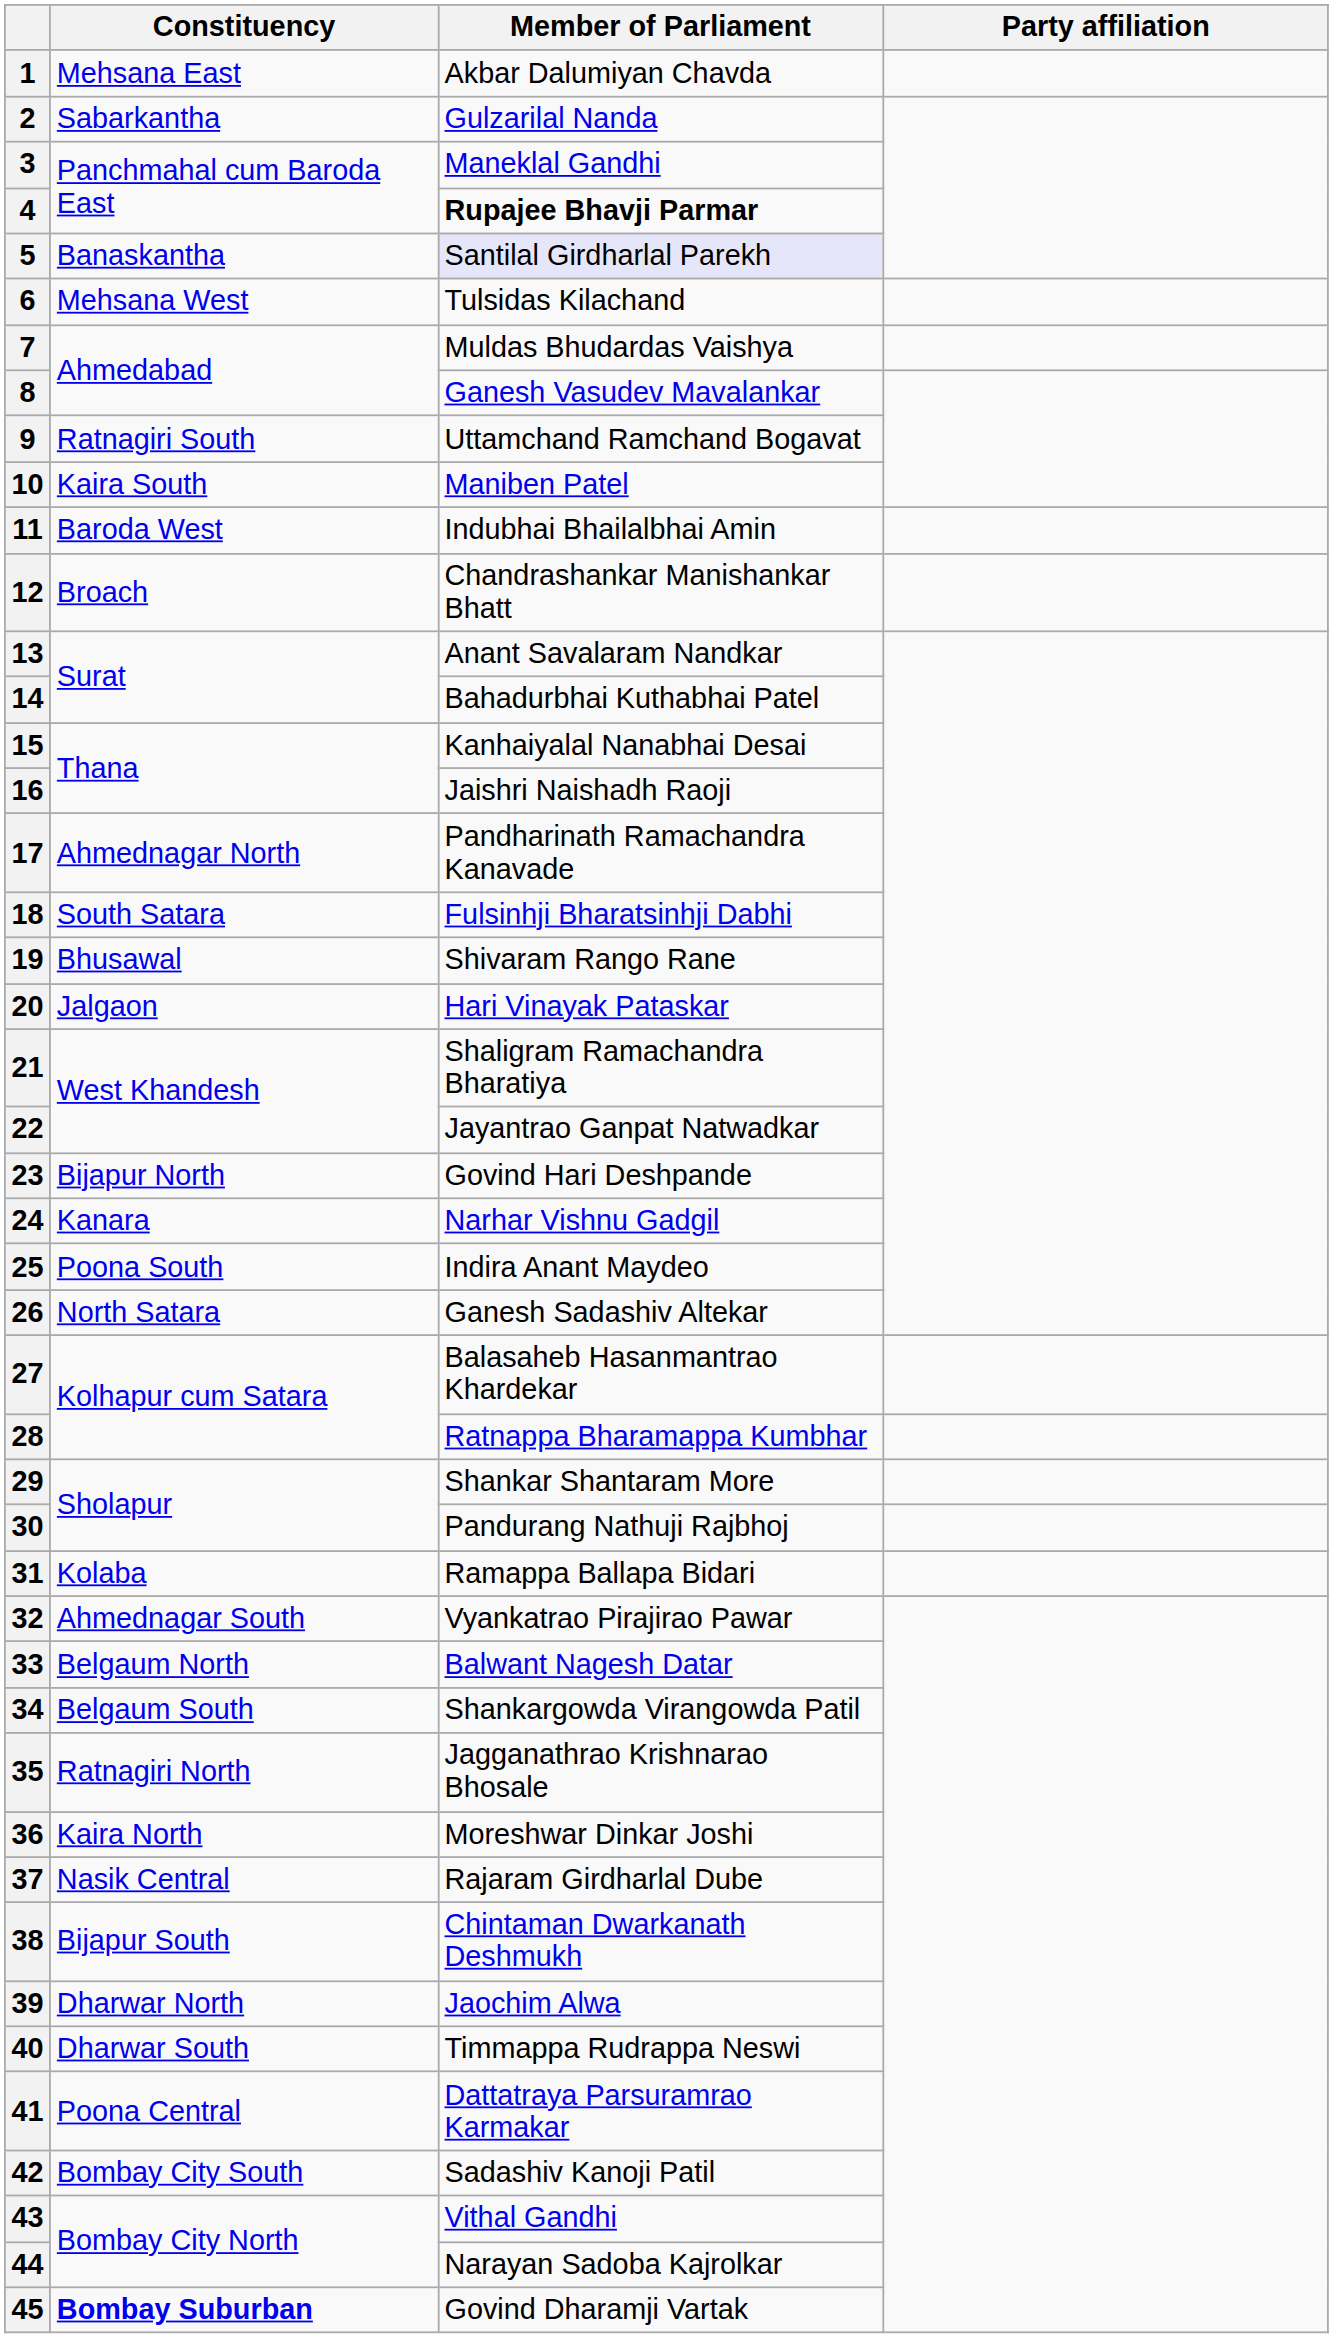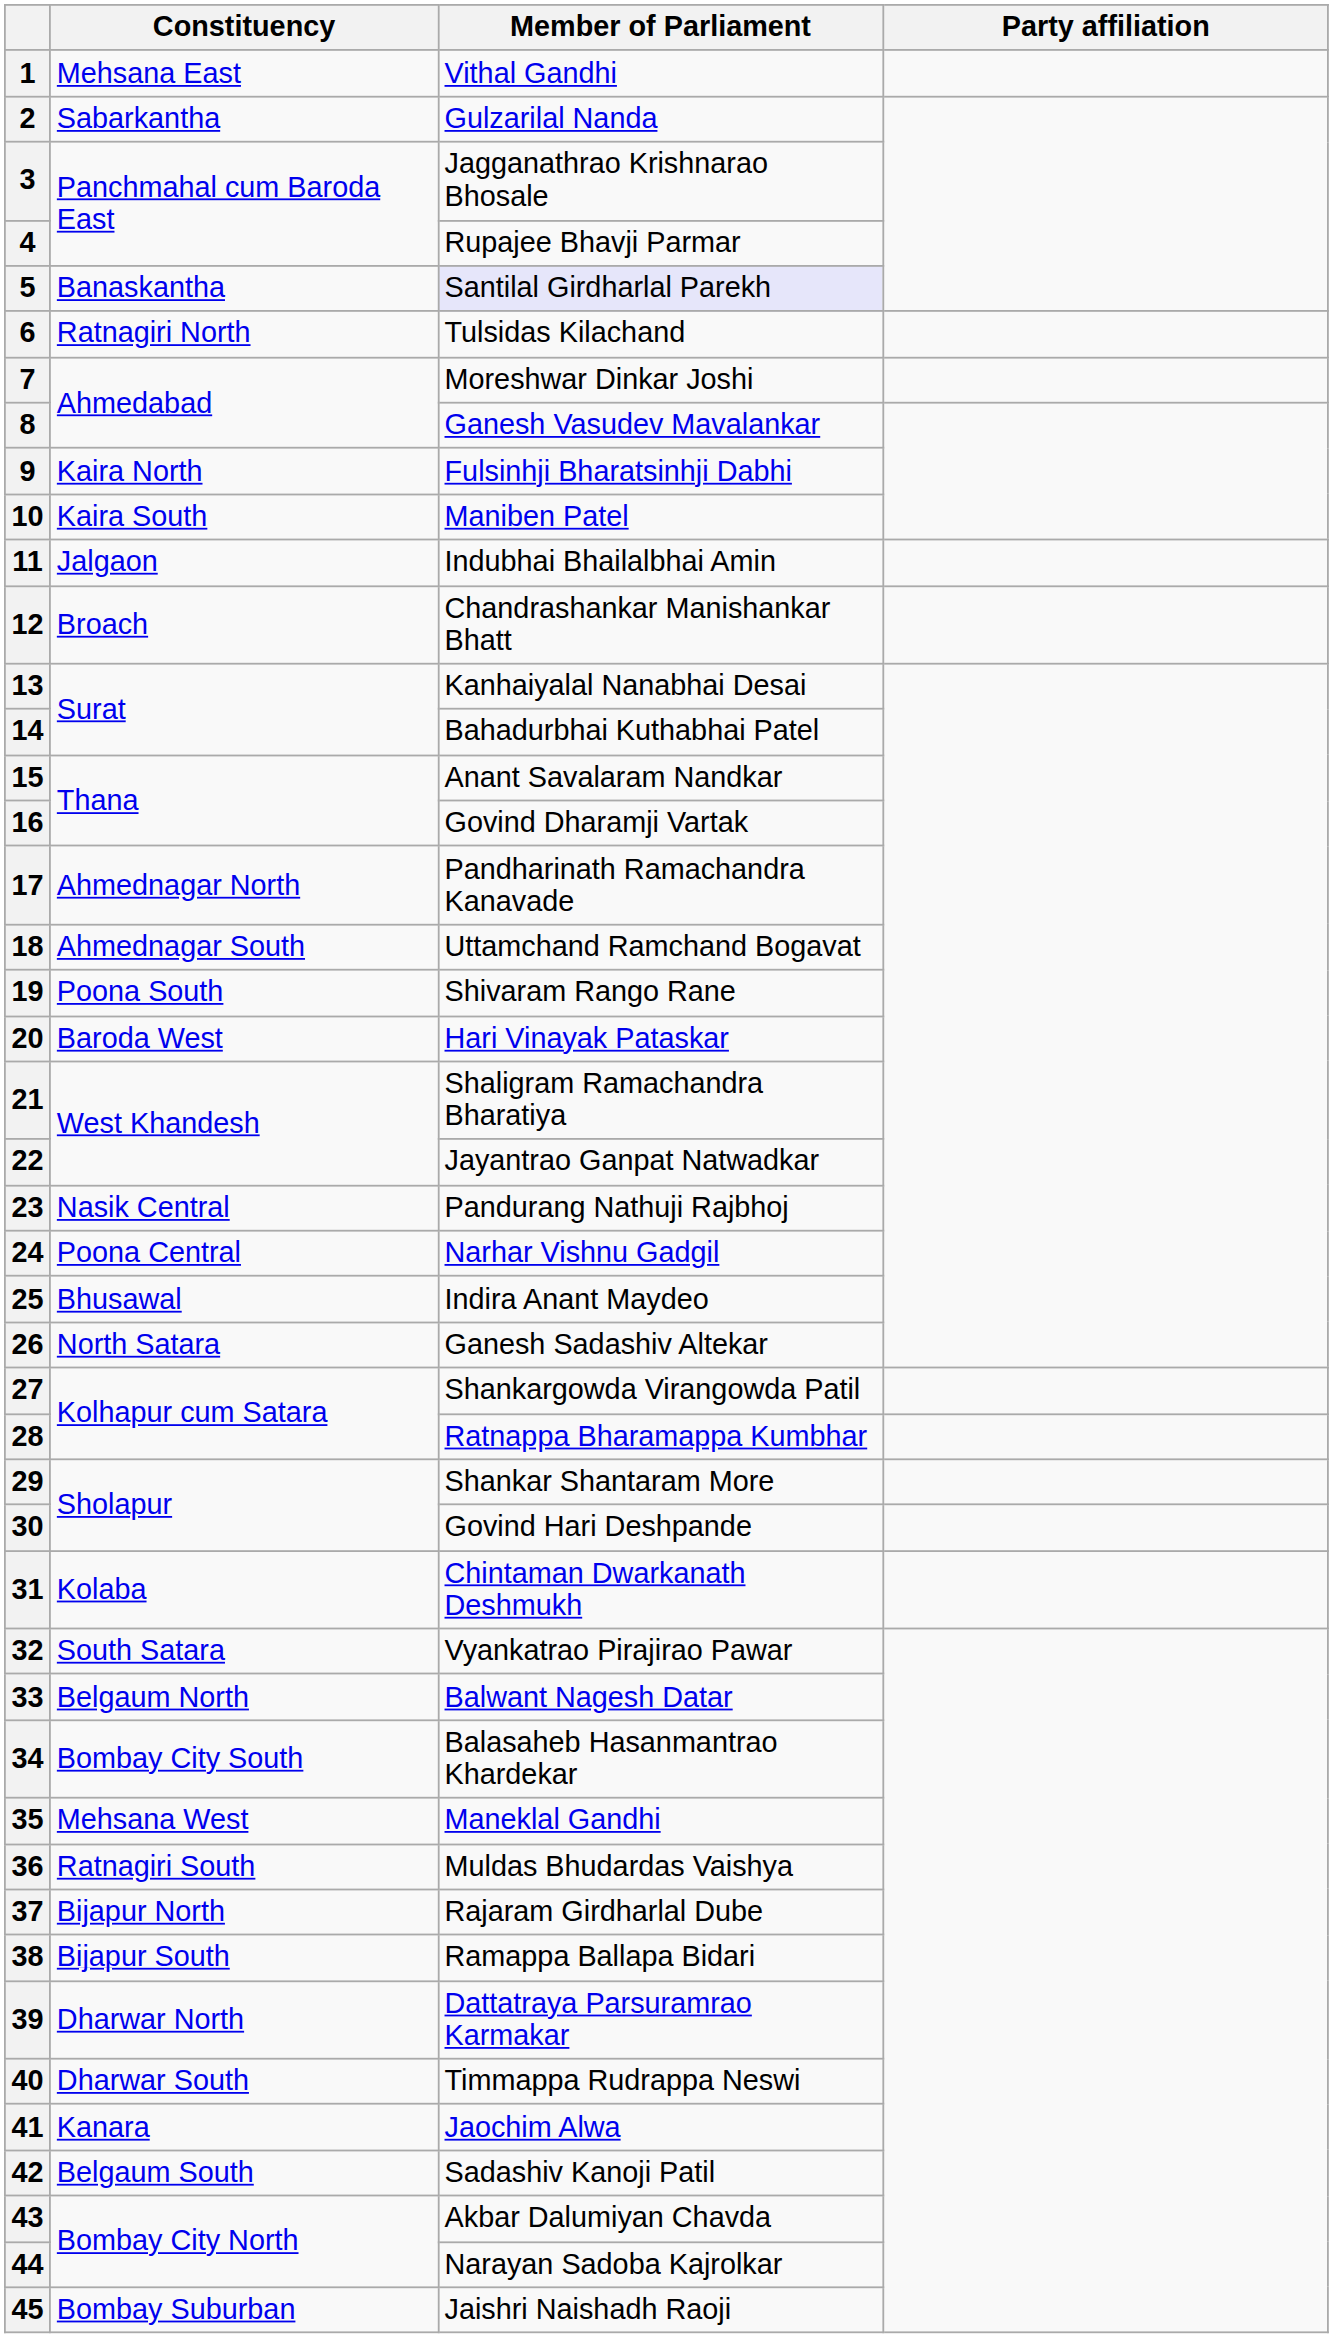 <table class="wikitable sortable">
 <tr style="text-align:center;">
 <th></th>
 <th style="width:13em">Constituency</th>
 <th style="width:15em">Member of Parliament</th>
 <th colspan="2" style="width:15em">Party affiliation</th>
 </tr>
 <tr>
 <th>1</th>
 <td><a href='#'>Mehsana East</a></td>
-<td>Akbar Dalumiyan Chavda</td>
+<td><a href='#'>Vithal Gandhi</a></td>
 <td></td>
 </tr>
 <tr>
 <th>2</th>
 <td><a href='#'>Sabarkantha</a></td>
 <td><a href='#'>Gulzarilal Nanda</a></td>
 </tr>
 <tr>
 <th>3</th>
 <td rowspan=2><a href='#'>Panchmahal cum Baroda East</a></td>
-<td><a href='#'>Maneklal Gandhi</a></td>
+<td>Jagganathrao Krishnarao Bhosale</td>
 </tr>
 <tr>
 <th>4</th>
-<td><strong>Rupajee Bhavji Parmar</strong></td>
+<td>Rupajee Bhavji Parmar</td>
 </tr>
 <tr>
 <th>5</th>
 <td><a href='#'>Banaskantha</a></td>
 <td style="background: lavender;">Santilal Girdharlal Parekh</td>
 </tr>
 <tr>
 <th>6</th>
-<td><a href='#'>Mehsana West</a></td>
+<td><a href='#'>Ratnagiri North</a></td>
 <td>Tulsidas Kilachand</td>
 <td></td>
 </tr>
 <tr>
 <th>7</th>
 <td rowspan=2><a href='#'>Ahmedabad</a></td>
-<td>Muldas Bhudardas Vaishya</td>
+<td>Moreshwar Dinkar Joshi</td>
 <td></td>
 </tr>
 <tr>
 <th>8</th>
 <td><a href='#'>Ganesh Vasudev Mavalankar</a></td>
 </tr>
 <tr>
 <th>9</th>
-<td><a href='#'>Ratnagiri South</a></td>
-<td>Uttamchand Ramchand Bogavat</td>
+<td><a href='#'>Kaira North</a></td>
+<td><a href='#'>Fulsinhji Bharatsinhji Dabhi</a></td>
 </tr>
 <tr>
 <th>10</th>
 <td><a href='#'>Kaira South</a></td>
 <td><a href='#'>Maniben Patel</a></td>
 </tr>
 <tr>
 <th>11</th>
-<td><a href='#'>Baroda West</a></td>
+<td><a href='#'>Jalgaon</a></td>
 <td>Indubhai Bhailalbhai Amin</td>
 <td></td>
 </tr>
 <tr>
 <th>12</th>
 <td><a href='#'>Broach</a></td>
 <td>Chandrashankar Manishankar Bhatt</td>
 <td></td>
 </tr>
 <tr>
 <th>13</th>
 <td rowspan=2><a href='#'>Surat</a></td>
-<td>Anant Savalaram Nandkar</td>
+<td>Kanhaiyalal Nanabhai Desai</td>
 </tr>
 <tr>
 <th>14</th>
 <td>Bahadurbhai Kuthabhai Patel</td>
 </tr>
 <tr>
 <th>15</th>
 <td rowspan=2><a href='#'>Thana</a></td>
-<td>Kanhaiyalal Nanabhai Desai</td>
+<td>Anant Savalaram Nandkar</td>
 </tr>
 <tr>
 <th>16</th>
-<td>Jaishri Naishadh Raoji</td>
+<td>Govind Dharamji Vartak</td>
 </tr>
 <tr>
 <th>17</th>
 <td><a href='#'>Ahmednagar North</a></td>
 <td>Pandharinath Ramachandra Kanavade</td>
 </tr>
 <tr>
 <th>18</th>
-<td><a href='#'>South Satara</a></td>
-<td><a href='#'>Fulsinhji Bharatsinhji Dabhi</a></td>
+<td><a href='#'>Ahmednagar South</a></td>
+<td>Uttamchand Ramchand Bogavat</td>
 </tr>
 <tr>
 <th>19</th>
-<td><a href='#'>Bhusawal</a></td>
+<td><a href='#'>Poona South</a></td>
 <td>Shivaram Rango Rane</td>
 </tr>
 <tr>
 <th>20</th>
-<td><a href='#'>Jalgaon</a></td>
+<td><a href='#'>Baroda West</a></td>
 <td><a href='#'>Hari Vinayak Pataskar</a></td>
 </tr>
 <tr>
 <th>21</th>
 <td rowspan=2><a href='#'>West Khandesh</a></td>
 <td>Shaligram Ramachandra Bharatiya</td>
 </tr>
 <tr>
 <th>22</th>
 <td>Jayantrao Ganpat Natwadkar</td>
 </tr>
 <tr>
 <th>23</th>
-<td><a href='#'>Bijapur North</a></td>
-<td>Govind Hari Deshpande</td>
+<td><a href='#'>Nasik Central</a></td>
+<td>Pandurang Nathuji Rajbhoj</td>
 </tr>
 <tr>
 <th>24</th>
-<td><a href='#'>Kanara</a></td>
+<td><a href='#'>Poona Central</a></td>
 <td><a href='#'>Narhar Vishnu Gadgil</a></td>
 </tr>
 <tr>
 <th>25</th>
-<td><a href='#'>Poona South</a></td>
+<td><a href='#'>Bhusawal</a></td>
 <td>Indira Anant Maydeo</td>
 </tr>
 <tr>
 <th>26</th>
 <td><a href='#'>North Satara</a></td>
 <td>Ganesh Sadashiv Altekar</td>
 </tr>
 <tr>
 <th>27</th>
 <td rowspan=2><a href='#'>Kolhapur cum Satara</a></td>
-<td>Balasaheb Hasanmantrao Khardekar</td>
+<td>Shankargowda Virangowda Patil</td>
 <td></td>
 </tr>
 <tr>
 <th>28</th>
 <td><a href='#'>Ratnappa Bharamappa Kumbhar</a></td>
 <td></td>
 </tr>
 <tr>
 <th>29</th>
 <td rowspan=2><a href='#'>Sholapur</a></td>
 <td>Shankar Shantaram More</td>
 <td></td>
 </tr>
 <tr>
 <th>30</th>
-<td>Pandurang Nathuji Rajbhoj</td>
+<td>Govind Hari Deshpande</td>
 <td></td>
 </tr>
 <tr>
 <th>31</th>
 <td><a href='#'>Kolaba</a></td>
-<td>Ramappa Ballapa Bidari</td>
+<td><a href='#'>Chintaman Dwarkanath Deshmukh</a></td>
 <td></td>
 </tr>
 <tr>
 <th>32</th>
-<td><a href='#'>Ahmednagar South</a></td>
+<td><a href='#'>South Satara</a></td>
 <td>Vyankatrao Pirajirao Pawar</td>
 </tr>
 <tr>
 <th>33</th>
 <td><a href='#'>Belgaum North</a></td>
 <td><a href='#'>Balwant Nagesh Datar</a></td>
 </tr>
 <tr>
 <th>34</th>
-<td><a href='#'>Belgaum South</a></td>
-<td>Shankargowda Virangowda Patil</td>
+<td><a href='#'>Bombay City South</a></td>
+<td>Balasaheb Hasanmantrao Khardekar</td>
 </tr>
 <tr>
 <th>35</th>
-<td><a href='#'>Ratnagiri North</a></td>
-<td>Jagganathrao Krishnarao Bhosale</td>
+<td><a href='#'>Mehsana West</a></td>
+<td><a href='#'>Maneklal Gandhi</a></td>
 </tr>
 <tr>
 <th>36</th>
-<td><a href='#'>Kaira North</a></td>
-<td>Moreshwar Dinkar Joshi</td>
+<td><a href='#'>Ratnagiri South</a></td>
+<td>Muldas Bhudardas Vaishya</td>
 </tr>
 <tr>
 <th>37</th>
-<td><a href='#'>Nasik Central</a></td>
+<td><a href='#'>Bijapur North</a></td>
 <td>Rajaram Girdharlal Dube</td>
 </tr>
 <tr>
 <th>38</th>
 <td><a href='#'>Bijapur South</a></td>
-<td><a href='#'>Chintaman Dwarkanath Deshmukh</a></td>
+<td>Ramappa Ballapa Bidari</td>
 </tr>
 <tr>
 <th>39</th>
 <td><a href='#'>Dharwar North</a></td>
-<td><a href='#'>Jaochim Alwa</a></td>
+<td><a href='#'>Dattatraya Parsuramrao Karmakar</a></td>
 </tr>
 <tr>
 <th>40</th>
 <td><a href='#'>Dharwar South</a></td>
 <td>Timmappa Rudrappa Neswi</td>
 </tr>
 <tr>
 <th>41</th>
-<td><a href='#'>Poona Central</a></td>
-<td><a href='#'>Dattatraya Parsuramrao Karmakar</a></td>
+<td><a href='#'>Kanara</a></td>
+<td><a href='#'>Jaochim Alwa</a></td>
 </tr>
 <tr>
 <th>42</th>
-<td><a href='#'>Bombay City South</a></td>
+<td><a href='#'>Belgaum South</a></td>
 <td>Sadashiv Kanoji Patil</td>
 </tr>
 <tr>
 <th>43</th>
 <td rowspan=2><a href='#'>Bombay City North</a></td>
-<td><a href='#'>Vithal Gandhi</a></td>
+<td>Akbar Dalumiyan Chavda</td>
 </tr>
 <tr>
 <th>44</th>
 <td>Narayan Sadoba Kajrolkar</td>
 </tr>
 <tr>
 <th>45</th>
-<td><strong><a href='#'>Bombay Suburban</a></strong></td>
-<td>Govind Dharamji Vartak</td>
+<td><a href='#'>Bombay Suburban</a></td>
+<td>Jaishri Naishadh Raoji</td>
 </tr>
 </table>
